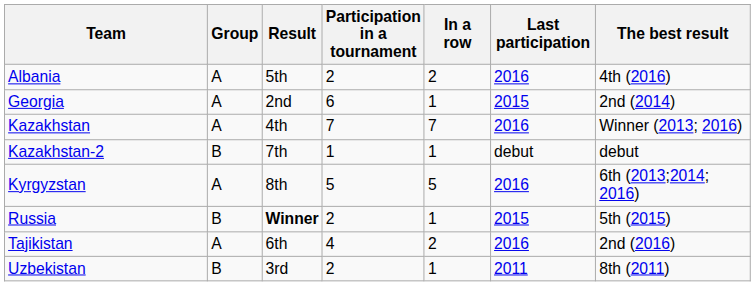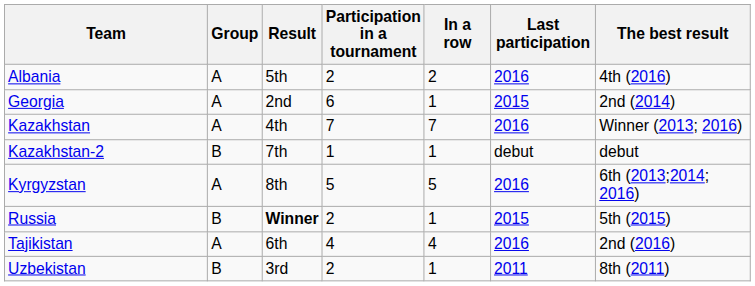 <table class="wikitable sortable">
 <tr>
 <th width=200>Team</th>
 <th width=30>Group</th>
 <th width=15>Result</th>
 <th width=80>Participation in a tournament</th>
 <th width=60>In a row</th>
 <th width=100>Last participation</th>
 <th width=150>The best result</th>
 </tr>
 <tr>
 <td> <a href='#'>Albania</a></td>
 <td>A</td>
 <td>5th</td>
 <td>2</td>
 <td>2</td>
 <td><a href='#'>2016</a></td>
 <td>4th (<a href='#'>2016</a>)</td>
 </tr>
 <tr>
 <td> <a href='#'>Georgia</a></td>
 <td>A</td>
 <td>2nd</td>
 <td>6</td>
 <td>1</td>
 <td><a href='#'>2015</a></td>
 <td>2nd (<a href='#'>2014</a>)</td>
 </tr>
 <tr>
 <td> <a href='#'>Kazakhstan</a></td>
 <td>А</td>
 <td>4th</td>
 <td>7</td>
 <td>7</td>
 <td><a href='#'>2016</a></td>
 <td>Winner (<a href='#'>2013</a>; <a href='#'>2016</a>)</td>
 </tr>
 <tr>
 <td> <a href='#'>Kazakhstan-2</a></td>
 <td>B</td>
 <td>7th</td>
 <td>1</td>
 <td>1</td>
 <td>debut</td>
 <td>debut</td>
 </tr>
 <tr>
 <td> <a href='#'>Kyrgyzstan</a></td>
 <td>A</td>
 <td>8th</td>
 <td>5</td>
 <td>5</td>
 <td><a href='#'>2016</a></td>
 <td>6th (<a href='#'>2013</a>;<a href='#'>2014</a>; <a href='#'>2016</a>)</td>
 </tr>
 <tr>
 <td> <a href='#'>Russia</a></td>
 <td>B</td>
 <td><strong>Winner</strong></td>
 <td>2</td>
 <td>1</td>
 <td><a href='#'>2015</a></td>
 <td>5th (<a href='#'>2015</a>)</td>
 </tr>
 <tr>
 <td> <a href='#'>Tajikistan</a></td>
 <td>A</td>
 <td>6th</td>
 <td>4</td>
-<td>2</td>
+<td>4</td>
 <td><a href='#'>2016</a></td>
 <td>2nd (<a href='#'>2016</a>)</td>
 </tr>
 <tr>
 <td> <a href='#'>Uzbekistan</a></td>
 <td>B</td>
 <td>3rd</td>
 <td>2</td>
 <td>1</td>
 <td><a href='#'>2011</a></td>
 <td>8th (<a href='#'>2011</a>)</td>
 </tr>
 </table>
